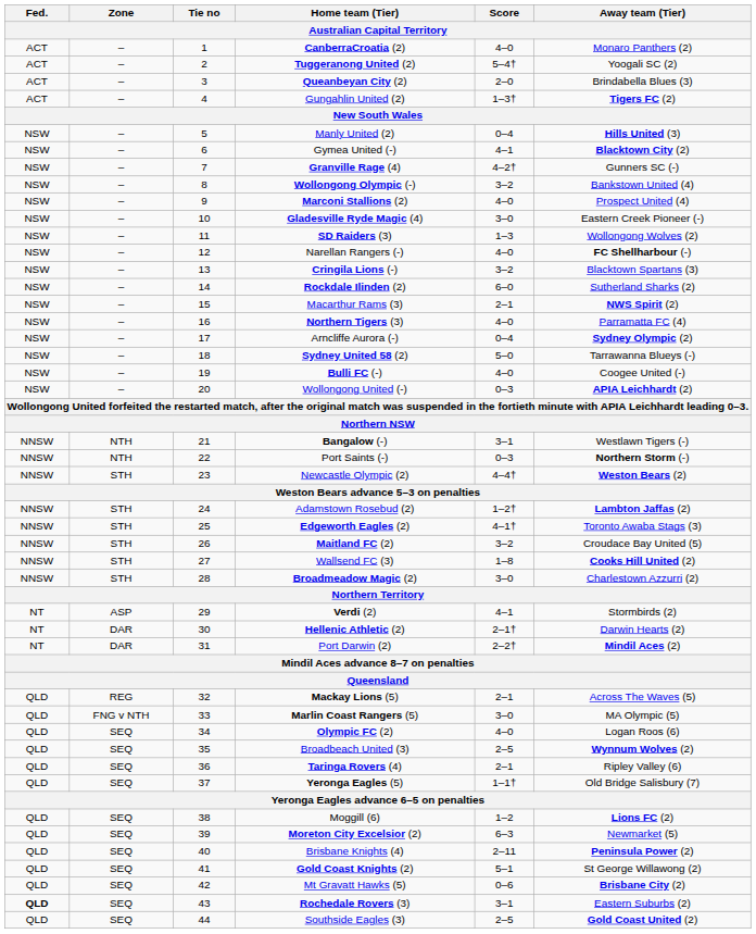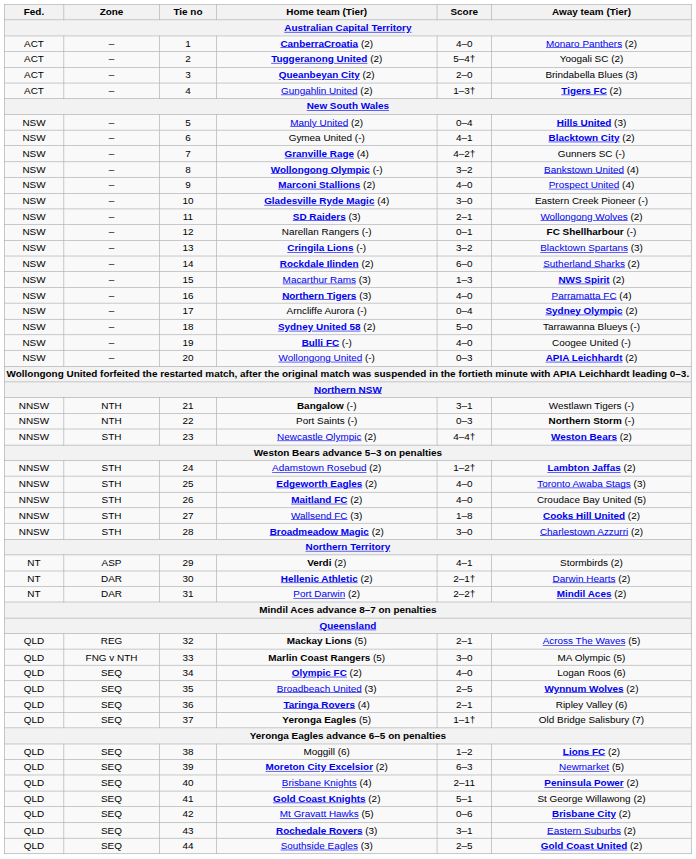 <table class="wikitable" style="text-align:center">
 <tr>
 <th>Fed.</th>
 <th>Zone</th>
 <th>Tie no</th>
 <th>Home team (Tier)</th>
 <th>Score</th>
 <th>Away team (Tier)</th>
 </tr>
 <tr>
 <th colspan=6><a href='#'>Australian Capital Territory</a></th>
 </tr>
 <tr>
 <td>ACT</td>
 <td>–</td>
 <td>1</td>
 <td><strong><a href='#'>CanberraCroatia</a></strong> (2)</td>
 <td>4–0</td>
 <td><a href='#'>Monaro Panthers</a> (2)</td>
 </tr>
 <tr>
 <td>ACT</td>
 <td>–</td>
 <td>2</td>
 <td><strong><a href='#'>Tuggeranong United</a></strong> (2)</td>
 <td>5–4†</td>
 <td>Yoogali SC (2)</td>
 </tr>
 <tr>
 <td>ACT</td>
 <td>–</td>
 <td>3</td>
 <td><strong><a href='#'>Queanbeyan City</a></strong> (2)</td>
 <td>2–0</td>
 <td>Brindabella Blues (3)</td>
 </tr>
 <tr>
 <td>ACT</td>
 <td>–</td>
 <td>4</td>
 <td><a href='#'>Gungahlin United</a> (2)</td>
 <td>1–3†</td>
 <td><strong><a href='#'>Tigers FC</a></strong> (2)</td>
 </tr>
 <tr>
 <th colspan=6><a href='#'>New South Wales</a></th>
 </tr>
 <tr>
 <td>NSW</td>
 <td>–</td>
 <td>5</td>
 <td><a href='#'>Manly United</a> (2)</td>
 <td>0–4</td>
 <td><strong><a href='#'>Hills United</a></strong> (3)</td>
 </tr>
 <tr>
 <td>NSW</td>
 <td>–</td>
 <td>6</td>
 <td>Gymea United (-)</td>
 <td>4–1</td>
 <td><strong><a href='#'>Blacktown City</a></strong> (2)</td>
 </tr>
 <tr>
 <td>NSW</td>
 <td>–</td>
 <td>7</td>
 <td><strong><a href='#'>Granville Rage</a></strong> (4)</td>
 <td>4–2†</td>
 <td>Gunners SC (-)</td>
 </tr>
 <tr>
 <td>NSW</td>
 <td>–</td>
 <td>8</td>
 <td><strong><a href='#'>Wollongong Olympic</a></strong> (-)</td>
 <td>3–2</td>
 <td><a href='#'>Bankstown United</a> (4)</td>
 </tr>
 <tr>
 <td>NSW</td>
 <td>–</td>
 <td>9</td>
 <td><strong><a href='#'>Marconi Stallions</a></strong> (2)</td>
 <td>4–0</td>
 <td><a href='#'>Prospect United</a> (4)</td>
 </tr>
 <tr>
 <td>NSW</td>
 <td>–</td>
 <td>10</td>
 <td><strong><a href='#'>Gladesville Ryde Magic</a></strong> (4)</td>
 <td>3–0</td>
 <td>Eastern Creek Pioneer (-)</td>
 </tr>
 <tr>
 <td>NSW</td>
 <td>–</td>
 <td>11</td>
 <td><strong><a href='#'>SD Raiders</a></strong> (3)</td>
-<td>1–3</td>
+<td>2–1</td>
 <td><a href='#'>Wollongong Wolves</a> (2)</td>
 </tr>
 <tr>
 <td>NSW</td>
 <td>–</td>
 <td>12</td>
 <td>Narellan Rangers (-)</td>
-<td>4–0</td>
+<td>0–1</td>
 <td><strong>FC Shellharbour</strong> (-)</td>
 </tr>
 <tr>
 <td>NSW</td>
 <td>–</td>
 <td>13</td>
 <td><strong><a href='#'>Cringila Lions</a></strong> (-)</td>
 <td>3–2</td>
 <td><a href='#'>Blacktown Spartans</a> (3)</td>
 </tr>
 <tr>
 <td>NSW</td>
 <td>–</td>
 <td>14</td>
 <td><strong><a href='#'>Rockdale Ilinden</a></strong> (2)</td>
 <td>6–0</td>
 <td><a href='#'>Sutherland Sharks</a> (2)</td>
 </tr>
 <tr>
 <td>NSW</td>
 <td>–</td>
 <td>15</td>
 <td><a href='#'>Macarthur Rams</a> (3)</td>
-<td>2–1</td>
+<td>1–3</td>
 <td><strong><a href='#'>NWS Spirit</a></strong> (2)</td>
 </tr>
 <tr>
 <td>NSW</td>
 <td>–</td>
 <td>16</td>
 <td><strong><a href='#'>Northern Tigers</a></strong> (3)</td>
 <td>4–0</td>
 <td><a href='#'>Parramatta FC</a> (4)</td>
 </tr>
 <tr>
 <td>NSW</td>
 <td>–</td>
 <td>17</td>
 <td>Arncliffe Aurora (-)</td>
 <td>0–4</td>
 <td><strong><a href='#'>Sydney Olympic</a></strong> (2)</td>
 </tr>
 <tr>
 <td>NSW</td>
 <td>–</td>
 <td>18</td>
 <td><strong><a href='#'>Sydney United 58</a></strong> (2)</td>
 <td>5–0</td>
 <td>Tarrawanna Blueys (-)</td>
 </tr>
 <tr>
 <td>NSW</td>
 <td>–</td>
 <td>19</td>
 <td><strong><a href='#'>Bulli FC</a></strong> (-)</td>
 <td>4–0</td>
 <td>Coogee United (-)</td>
 </tr>
 <tr>
 <td>NSW</td>
 <td>–</td>
 <td>20</td>
 <td><a href='#'>Wollongong United</a> (-)</td>
 <td>0–3</td>
 <td><strong><a href='#'>APIA Leichhardt</a></strong> (2)</td>
 </tr>
 <tr>
 <th colspan=6>Wollongong United forfeited the restarted match, after the original match was suspended in the fortieth minute with APIA Leichhardt leading 0–3.</th>
 </tr>
 <tr>
 <th colspan=6><a href='#'>Northern NSW</a></th>
 </tr>
 <tr>
 <td>NNSW</td>
 <td>NTH</td>
 <td>21</td>
 <td><strong>Bangalow</strong> (-)</td>
 <td>3–1</td>
 <td>Westlawn Tigers (-)</td>
 </tr>
 <tr>
 <td>NNSW</td>
 <td>NTH</td>
 <td>22</td>
 <td>Port Saints (-)</td>
 <td>0–3</td>
 <td><strong>Northern Storm</strong> (-)</td>
 </tr>
 <tr>
 <td>NNSW</td>
 <td>STH</td>
 <td>23</td>
 <td><a href='#'>Newcastle Olympic</a> (2)</td>
 <td>4–4†</td>
 <td><strong><a href='#'>Weston Bears</a></strong> (2)</td>
 </tr>
 <tr>
 <th colspan=6>Weston Bears advance 5–3 on penalties</th>
 </tr>
 <tr>
 <td>NNSW</td>
 <td>STH</td>
 <td>24</td>
 <td><a href='#'>Adamstown Rosebud</a> (2)</td>
 <td>1–2†</td>
 <td><strong><a href='#'>Lambton Jaffas</a></strong> (2)</td>
 </tr>
 <tr>
 <td>NNSW</td>
 <td>STH</td>
 <td>25</td>
 <td><strong><a href='#'>Edgeworth Eagles</a></strong> (2)</td>
-<td>4–1†</td>
+<td>4–0</td>
 <td><a href='#'>Toronto Awaba Stags</a> (3)</td>
 </tr>
 <tr>
 <td>NNSW</td>
 <td>STH</td>
 <td>26</td>
 <td><strong><a href='#'>Maitland FC</a></strong> (2)</td>
-<td>3–2</td>
+<td>4–0</td>
 <td>Croudace Bay United (5)</td>
 </tr>
 <tr>
 <td>NNSW</td>
 <td>STH</td>
 <td>27</td>
 <td><a href='#'>Wallsend FC</a> (3)</td>
 <td>1–8</td>
 <td><strong><a href='#'>Cooks Hill United</a></strong> (2)</td>
 </tr>
 <tr>
 <td>NNSW</td>
 <td>STH</td>
 <td>28</td>
 <td><strong><a href='#'>Broadmeadow Magic</a></strong> (2)</td>
 <td>3–0</td>
 <td><a href='#'>Charlestown Azzurri</a> (2)</td>
 </tr>
 <tr>
 <th colspan=6><a href='#'>Northern Territory</a></th>
 </tr>
 <tr>
 <td>NT</td>
 <td>ASP</td>
 <td>29</td>
 <td><strong>Verdi</strong> (2)</td>
 <td>4–1</td>
 <td>Stormbirds (2)</td>
 </tr>
 <tr>
 <td>NT</td>
 <td>DAR</td>
 <td>30</td>
 <td><strong><a href='#'>Hellenic Athletic</a></strong> (2)</td>
 <td>2–1†</td>
 <td><a href='#'>Darwin Hearts</a> (2)</td>
 </tr>
 <tr>
 <td>NT</td>
 <td>DAR</td>
 <td>31</td>
 <td><a href='#'>Port Darwin</a> (2)</td>
 <td>2–2†</td>
 <td><strong><a href='#'>Mindil Aces</a></strong> (2)</td>
 </tr>
 <tr>
 <th colspan=6>Mindil Aces advance 8–7 on penalties</th>
 </tr>
 <tr>
 <th colspan=6><a href='#'>Queensland</a></th>
 </tr>
 <tr>
 <td>QLD</td>
 <td>REG</td>
 <td>32</td>
 <td><strong>Mackay Lions</strong> (5)</td>
 <td>2–1</td>
 <td><a href='#'>Across The Waves</a> (5)</td>
 </tr>
 <tr>
 <td>QLD</td>
 <td>FNG v NTH</td>
 <td>33</td>
 <td><strong>Marlin Coast Rangers</strong> (5)</td>
 <td>3–0</td>
 <td>MA Olympic (5)</td>
 </tr>
 <tr>
 <td>QLD</td>
 <td>SEQ</td>
 <td>34</td>
 <td><strong><a href='#'>Olympic FC</a></strong> (2)</td>
 <td>4–0</td>
 <td>Logan Roos (6)</td>
 </tr>
 <tr>
 <td>QLD</td>
 <td>SEQ</td>
 <td>35</td>
 <td><a href='#'>Broadbeach United</a> (3)</td>
 <td>2–5</td>
 <td><strong><a href='#'>Wynnum Wolves</a></strong> (2)</td>
 </tr>
 <tr>
 <td>QLD</td>
 <td>SEQ</td>
 <td>36</td>
 <td><strong><a href='#'>Taringa Rovers</a></strong> (4)</td>
 <td>2–1</td>
 <td>Ripley Valley (6)</td>
 </tr>
 <tr>
 <td>QLD</td>
 <td>SEQ</td>
 <td>37</td>
 <td><strong>Yeronga Eagles</strong> (5)</td>
 <td>1–1†</td>
 <td>Old Bridge Salisbury (7)</td>
 </tr>
 <tr>
 <th colspan=6>Yeronga Eagles advance 6–5 on penalties</th>
 </tr>
 <tr>
 <td>QLD</td>
 <td>SEQ</td>
 <td>38</td>
 <td>Moggill (6)</td>
 <td>1–2</td>
 <td><strong><a href='#'>Lions FC</a></strong> (2)</td>
 </tr>
 <tr>
 <td>QLD</td>
 <td>SEQ</td>
 <td>39</td>
 <td><strong><a href='#'>Moreton City Excelsior</a></strong> (2)</td>
 <td>6–3</td>
 <td><a href='#'>Newmarket</a> (5)</td>
 </tr>
 <tr>
 <td>QLD</td>
 <td>SEQ</td>
 <td>40</td>
 <td><a href='#'>Brisbane Knights</a> (4)</td>
 <td>2–11</td>
 <td><strong><a href='#'>Peninsula Power</a></strong> (2)</td>
 </tr>
 <tr>
 <td>QLD</td>
 <td>SEQ</td>
 <td>41</td>
 <td><strong><a href='#'>Gold Coast Knights</a></strong> (2)</td>
 <td>5–1</td>
 <td>St George Willawong (2)</td>
 </tr>
 <tr>
 <td>QLD</td>
 <td>SEQ</td>
 <td>42</td>
 <td><a href='#'>Mt Gravatt Hawks</a> (5)</td>
 <td>0–6</td>
 <td><strong><a href='#'>Brisbane City</a></strong> (2)</td>
 </tr>
 <tr>
-<td><strong>QLD</strong></td>
+<td>QLD</td>
 <td>SEQ</td>
 <td>43</td>
 <td><strong><a href='#'>Rochedale Rovers</a></strong> (3)</td>
 <td>3–1</td>
 <td><a href='#'>Eastern Suburbs</a> (2)</td>
 </tr>
 <tr>
 <td>QLD</td>
 <td>SEQ</td>
 <td>44</td>
 <td><a href='#'>Southside Eagles</a> (3)</td>
 <td>2–5</td>
 <td><strong><a href='#'>Gold Coast United</a></strong> (2)</td>
 </tr>
 </table>
